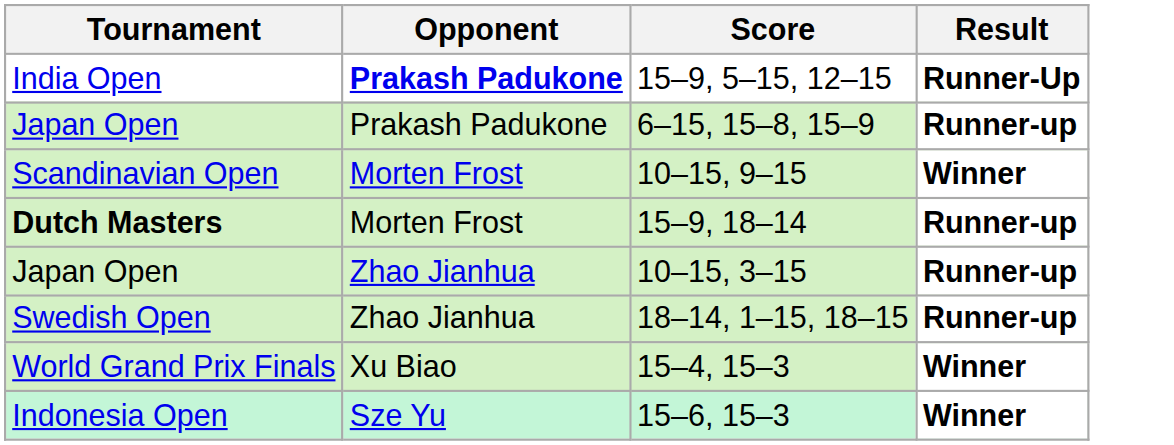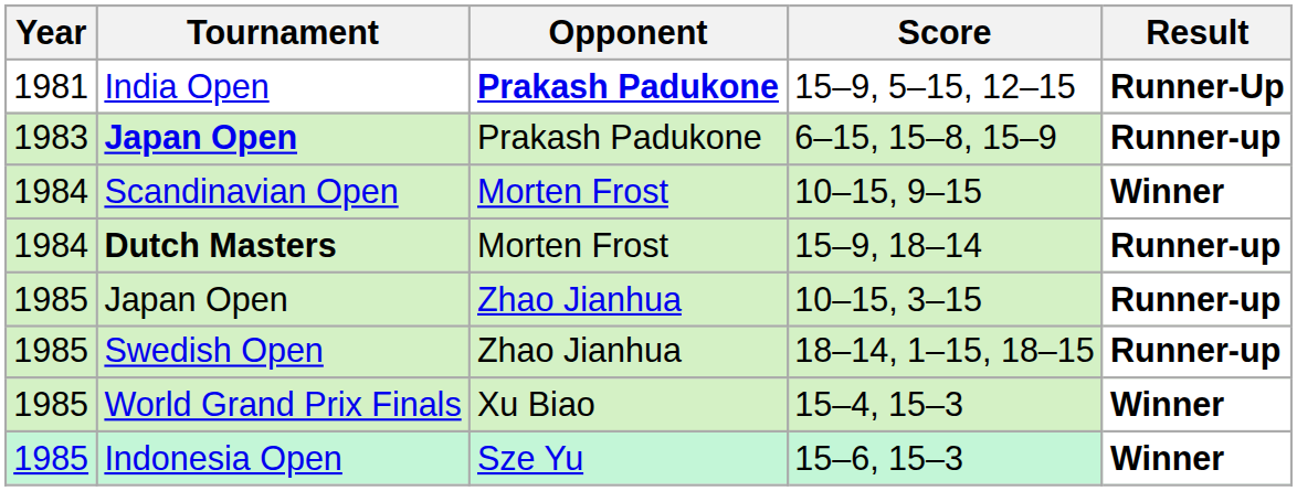 <table class="sortable wikitable" style="font-size: 90%;">
 <tr>
+<th>Year</th>
 <th>Tournament</th>
 <th>Opponent</th>
 <th>Score</th>
 <th>Result</th>
 </tr>
 <tr style="background:#FFFFFF">
+<td align="center">1981</td>
 <td><a href='#'>India Open</a></td>
 <td><strong> <a href='#'>Prakash Padukone</a></strong></td>
 <td>15–9, 5–15, 12–15</td>
 <td style="text-align:left; background: white"> <strong>Runner-Up</strong></td>
 </tr>
 <tr style="background:#D4F1C5">
-<td><a href='#'>Japan Open</a></td>
+<td align="center">1983</td>
+<td><strong><a href='#'>Japan Open</a></strong></td>
 <td> Prakash Padukone</td>
 <td>6–15, 15–8, 15–9</td>
 <td style="text-align:left; background:white"> <strong>Runner-up</strong></td>
 </tr>
 <tr style="background:#D4F1C5">
+<td align="center">1984</td>
 <td><a href='#'>Scandinavian Open</a></td>
 <td> <a href='#'>Morten Frost</a></td>
 <td>10–15, 9–15</td>
 <td style="text-align:left; background:white"> <strong>Winner</strong></td>
 </tr>
 <tr style="background:#D4F1C5">
+<td align="center">1984</td>
 <td><strong>Dutch Masters</strong></td>
 <td> Morten Frost</td>
 <td>15–9, 18–14</td>
 <td style="text-align:left; background:white"> <strong>Runner-up</strong></td>
 </tr>
 <tr style="background:#D4F1C5">
+<td align="center">1985</td>
 <td>Japan Open</td>
 <td> <a href='#'>Zhao Jianhua</a></td>
 <td>10–15, 3–15</td>
 <td style="text-align:left; background:white"> <strong>Runner-up</strong></td>
 </tr>
 <tr style="background:#D4F1C5">
+<td align="center">1985</td>
 <td><a href='#'>Swedish Open</a></td>
 <td> Zhao Jianhua</td>
 <td>18–14, 1–15, 18–15</td>
 <td style="text-align:left; background:white"> <strong>Runner-up</strong></td>
 </tr>
 <tr style="background:#D4F1C5">
+<td align="center">1985</td>
 <td><a href='#'>World Grand Prix Finals</a></td>
 <td> Xu Biao</td>
 <td>15–4, 15–3</td>
 <td style="text-align:left; background:white"> <strong>Winner</strong></td>
 </tr>
 <tr style="background:#C3F6D7">
+<td align="center"><a href='#'>1985</a></td>
 <td><a href='#'>Indonesia Open</a></td>
 <td> <a href='#'>Sze Yu</a></td>
 <td>15–6, 15–3</td>
 <td style="text-align:left; background:white"> <strong>Winner</strong></td>
 </tr>
 </table>
